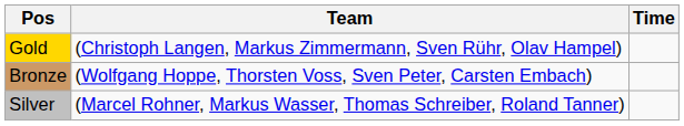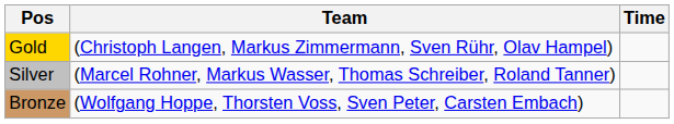 <table class="wikitable">
 <tr>
 <th>Pos</th>
 <th>Team</th>
 <th>Time</th>
 </tr>
 <tr>
 <td style="background:gold">Gold</td>
 <td> (<a href='#'>Christoph Langen</a>, <a href='#'>Markus Zimmermann</a>, <a href='#'>Sven Rühr</a>, <a href='#'>Olav Hampel</a>)</td>
 <td></td>
 </tr>
 <tr>
+<td style="background:silver">Silver</td>
+<td> (<a href='#'>Marcel Rohner</a>, <a href='#'>Markus Wasser</a>, <a href='#'>Thomas Schreiber</a>, <a href='#'>Roland Tanner</a>)</td>
+<td></td>
+</tr>
+<tr>
 <td style="background:#cc9966">Bronze</td>
 <td> (<a href='#'>Wolfgang Hoppe</a>, <a href='#'>Thorsten Voss</a>, <a href='#'>Sven Peter</a>, <a href='#'>Carsten Embach</a>)</td>
 <td></td>
 </tr>
-<tr>
-<td style="background:silver">Silver</td>
-<td> (<a href='#'>Marcel Rohner</a>, <a href='#'>Markus Wasser</a>, <a href='#'>Thomas Schreiber</a>, <a href='#'>Roland Tanner</a>)</td>
-<td></td>
-</tr>
 </table>
